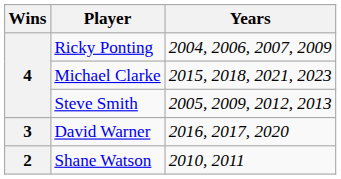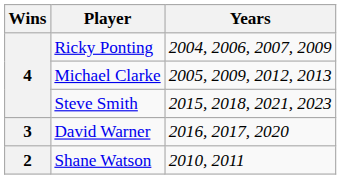 <table class="wikitable" style="font-size: 95%;">
 <tr>
 <th><strong>Wins</strong></th>
 <th><strong>Player</strong></th>
 <th><strong>Years</strong></th>
 </tr>
 <tr>
 <th rowspan=3>4</th>
 <td><a href='#'>Ricky Ponting</a></td>
 <td><em>2004, 2006, 2007, 2009</em></td>
 </tr>
 <tr>
 <td><a href='#'>Michael Clarke</a></td>
-<td><em>2015, 2018, 2021, 2023</em></td>
+<td><em>2005, 2009, 2012, 2013</em></td>
 </tr>
 <tr>
 <td><a href='#'>Steve Smith</a></td>
-<td><em>2005, 2009, 2012, 2013</em></td>
+<td><em>2015, 2018, 2021, 2023</em></td>
 </tr>
 <tr>
 <th rowspan="1">3</th>
 <td><a href='#'>David Warner</a></td>
 <td><em>2016, 2017, 2020</em></td>
 </tr>
 <tr>
 <th rowspan="2">2</th>
 <td><a href='#'>Shane Watson</a></td>
 <td><em>2010, 2011</em></td>
 </tr>
 </table>
